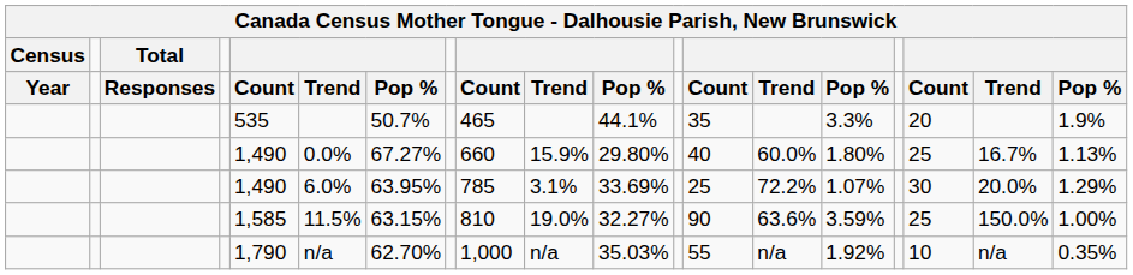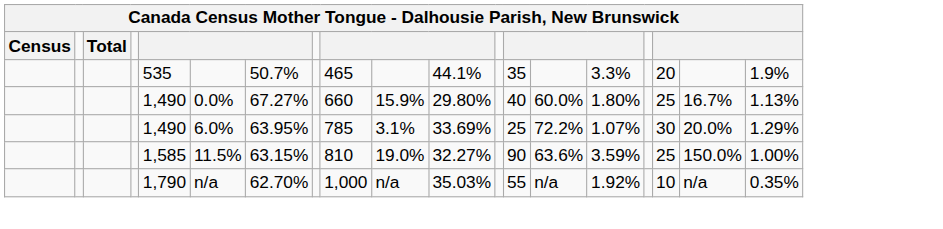 <table class="wikitable">
 <tr>
 <th colspan="19">Canada Census Mother Tongue - Dalhousie Parish, New Brunswick</th>
 </tr>
 <tr>
 <th>Census</th>
 <td></td>
 <th>Total</th>
 <td colspan="1"></td>
 <th colspan="3"></th>
 <td colspan="1"></td>
 <th colspan="3"></th>
 <td colspan="1"></td>
 <th colspan="3"></th>
 <td colspan="1"></td>
 <th colspan="3"></th>
-</tr>
-<tr>
-<th>Year</th>
-<td></td>
-<th>Responses</th>
-<td></td>
-<th>Count</th>
-<th>Trend</th>
-<th>Pop %</th>
-<td></td>
-<th>Count</th>
-<th>Trend</th>
-<th>Pop %</th>
-<td></td>
-<th>Count</th>
-<th>Trend</th>
-<th>Pop %</th>
-<td></td>
-<th>Count</th>
-<th>Trend</th>
-<th>Pop %</th>
 </tr>
 <tr>
 <td></td>
 <td></td>
 <td></td>
 <td></td>
 <td>535</td>
 <td></td>
 <td>50.7%</td>
 <td></td>
 <td>465</td>
 <td></td>
 <td>44.1%</td>
 <td></td>
 <td>35</td>
 <td></td>
 <td>3.3%</td>
 <td></td>
 <td>20</td>
 <td></td>
 <td>1.9%</td>
 </tr>
 <tr>
 <td></td>
 <td></td>
 <td></td>
 <td></td>
 <td>1,490</td>
 <td> 0.0%</td>
 <td>67.27%</td>
 <td></td>
 <td>660</td>
 <td> 15.9%</td>
 <td>29.80%</td>
 <td></td>
 <td>40</td>
 <td> 60.0%</td>
 <td>1.80%</td>
 <td></td>
 <td>25</td>
 <td> 16.7%</td>
 <td>1.13%</td>
 </tr>
 <tr>
 <td></td>
 <td></td>
 <td></td>
 <td></td>
 <td>1,490</td>
 <td> 6.0%</td>
 <td>63.95%</td>
 <td></td>
 <td>785</td>
 <td> 3.1%</td>
 <td>33.69%</td>
 <td></td>
 <td>25</td>
 <td> 72.2%</td>
 <td>1.07%</td>
 <td></td>
 <td>30</td>
 <td> 20.0%</td>
 <td>1.29%</td>
 </tr>
 <tr>
 <td></td>
 <td></td>
 <td></td>
 <td></td>
 <td>1,585</td>
 <td> 11.5%</td>
 <td>63.15%</td>
 <td></td>
 <td>810</td>
 <td> 19.0%</td>
 <td>32.27%</td>
 <td></td>
 <td>90</td>
 <td> 63.6%</td>
 <td>3.59%</td>
 <td></td>
 <td>25</td>
 <td> 150.0%</td>
 <td>1.00%</td>
 </tr>
 <tr>
 <td></td>
 <td></td>
 <td></td>
 <td></td>
 <td>1,790</td>
 <td>n/a</td>
 <td>62.70%</td>
 <td></td>
 <td>1,000</td>
 <td>n/a</td>
 <td>35.03%</td>
 <td></td>
 <td>55</td>
 <td>n/a</td>
 <td>1.92%</td>
 <td></td>
 <td>10</td>
 <td>n/a</td>
 <td>0.35%</td>
 </tr>
 </table>
